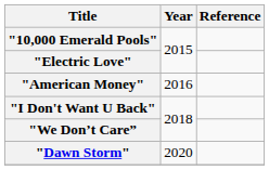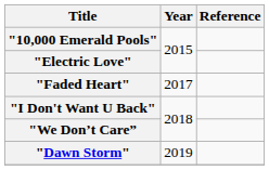 <table class="wikitable plainrowheaders" style="text-align:center;">
 <tr>
 <th scope="col">Title</th>
 <th scope="col">Year</th>
 <th scope="col">Reference</th>
 </tr>
 <tr>
 <th scope="row">"10,000 Emerald Pools"</th>
 <td rowspan="2">2015</td>
 <td></td>
 </tr>
 <tr>
 <th scope="row">"Electric Love"</th>
 <td></td>
 </tr>
 <tr>
-<th scope="row">"American Money"<br></th>
-<td>2016</td>
+<th scope="row">"Faded Heart"</th>
+<td>2017</td>
 <td></td>
 </tr>
 <tr>
 <th scope="row">"I Don't Want U Back"<br></th>
 <td rowspan="2">2018</td>
 <td></td>
 </tr>
 <tr>
 <th scope="row">"We Don’t Care”</th>
 <td></td>
 </tr>
 <tr>
 <th scope="row">"<a href='#'>Dawn Storm</a>"<br></th>
-<td>2020</td>
+<td>2019</td>
 <td></td>
 </tr>
 <tr>
 </tr>
 </table>
